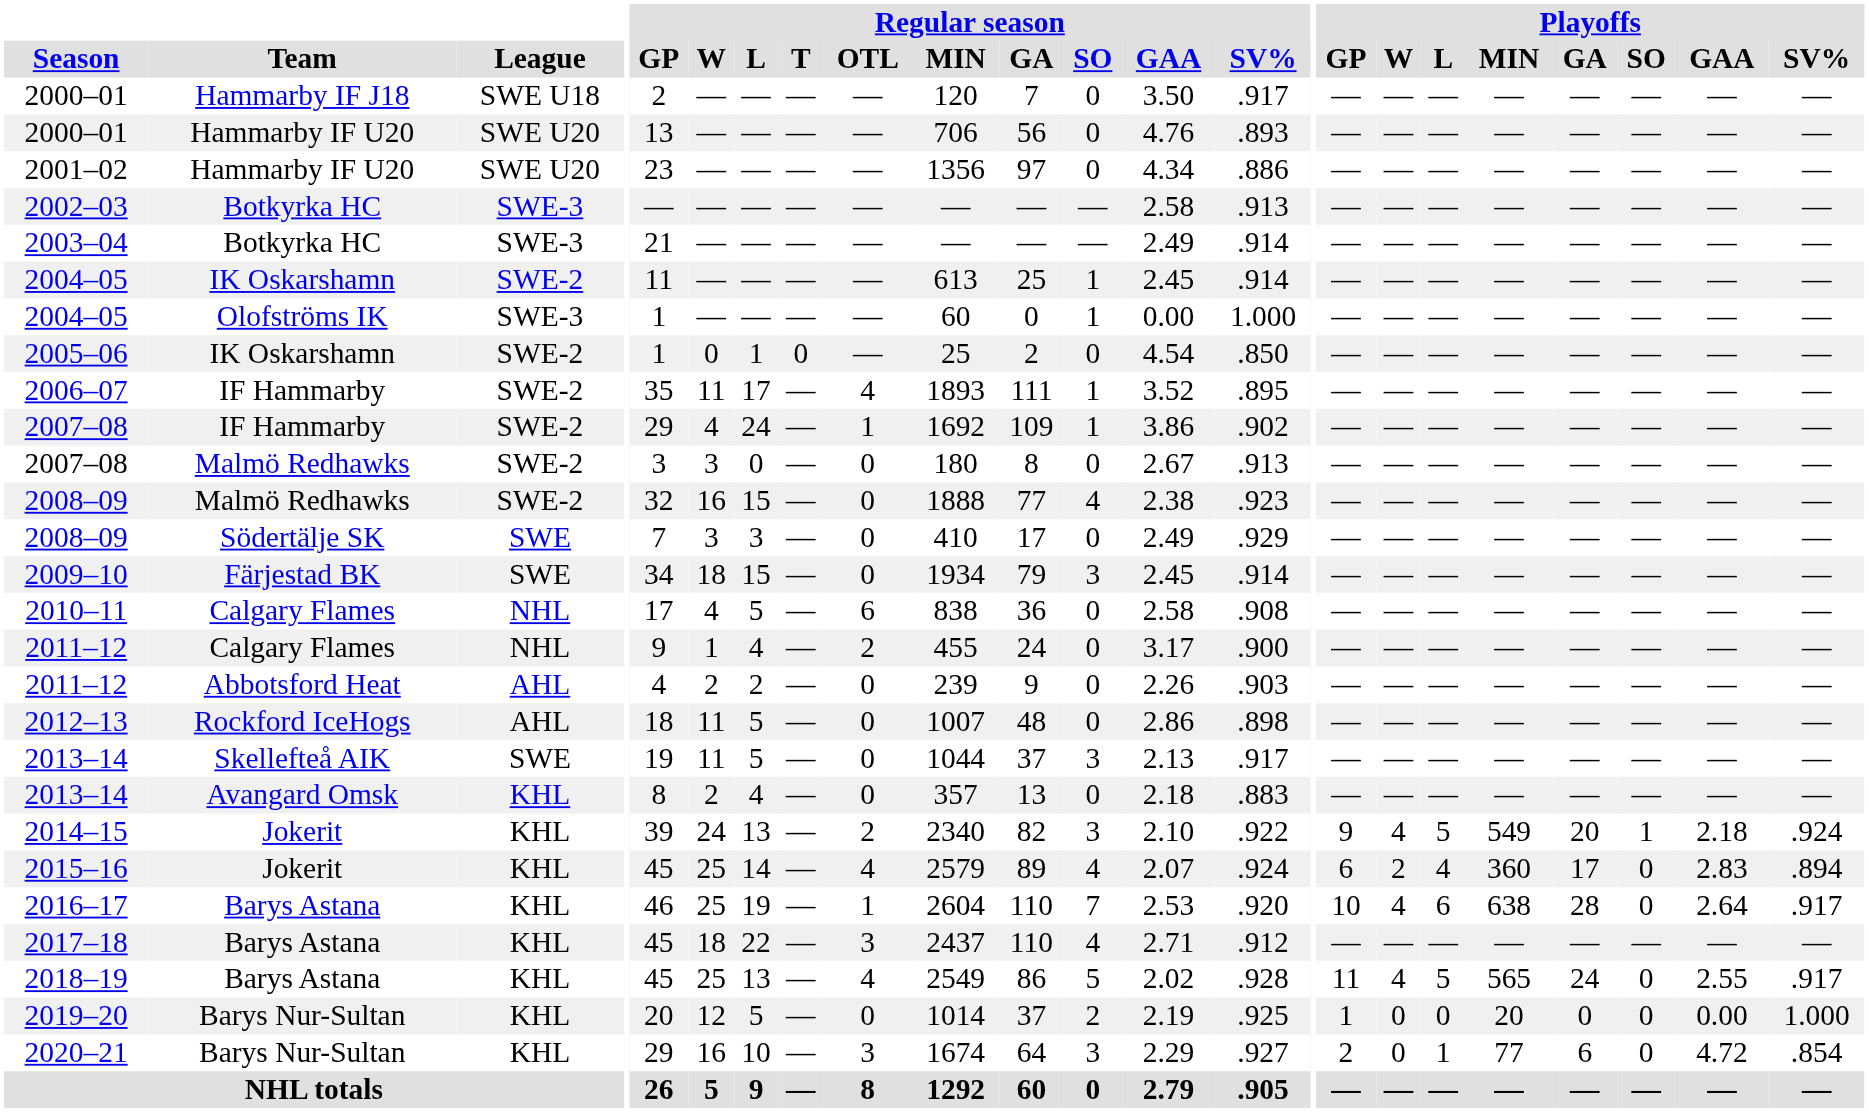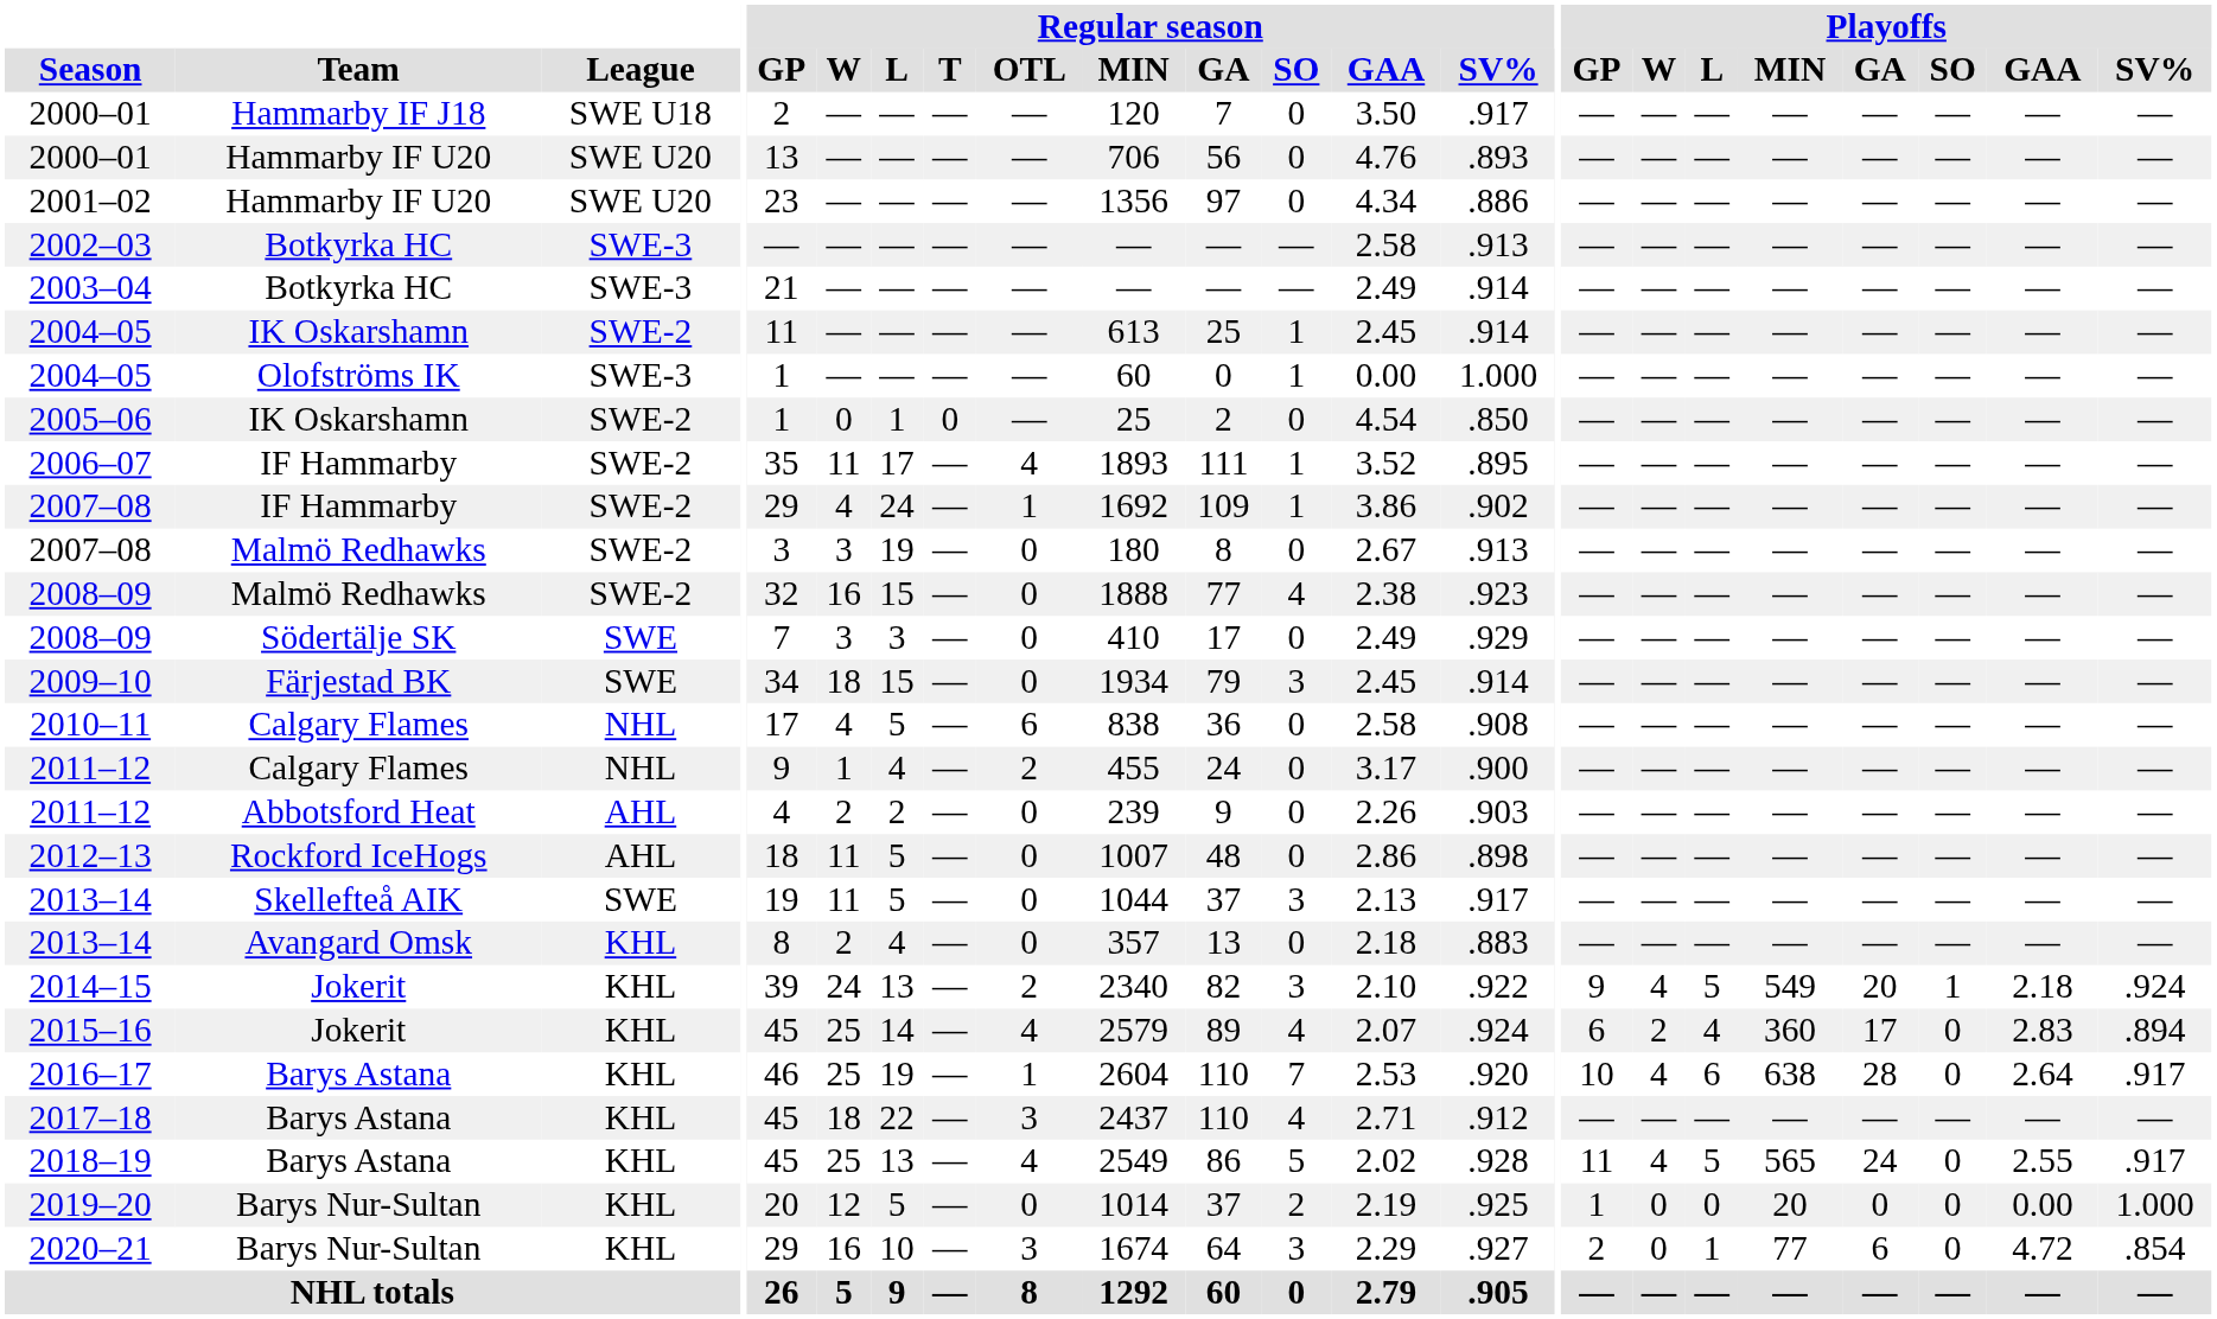 <table border="0" cellpadding="1" cellspacing="0" style="width:80%; text-align:center;">
 <tr bgcolor="#e0e0e0">
 <th colspan="3" bgcolor="#ffffff"></th>
 <th rowspan="99" bgcolor="#ffffff"></th>
 <th colspan="10" bgcolor="#e0e0e0"><a href='#'>Regular season</a></th>
 <th rowspan="99" bgcolor="#ffffff"></th>
 <th colspan="8" bgcolor="#e0e0e0"><a href='#'>Playoffs</a></th>
 </tr>
 <tr bgcolor="#e0e0e0">
 <th><a href='#'>Season</a></th>
 <th>Team</th>
 <th>League</th>
 <th>GP</th>
 <th>W</th>
 <th>L</th>
 <th>T</th>
 <th>OTL</th>
 <th>MIN</th>
 <th>GA</th>
 <th><a href='#'>SO</a></th>
 <th><a href='#'>GAA</a></th>
 <th><a href='#'>SV%</a></th>
 <th>GP</th>
 <th>W</th>
 <th>L</th>
 <th>MIN</th>
 <th>GA</th>
 <th>SO</th>
 <th>GAA</th>
 <th>SV%</th>
 </tr>
 <tr>
 <td>2000–01</td>
 <td><a href='#'>Hammarby IF J18</a></td>
 <td>SWE U18</td>
 <td>2</td>
 <td>—</td>
 <td>—</td>
 <td>—</td>
 <td>—</td>
 <td>120</td>
 <td>7</td>
 <td>0</td>
 <td>3.50</td>
 <td>.917</td>
 <td>—</td>
 <td>—</td>
 <td>—</td>
 <td>—</td>
 <td>—</td>
 <td>—</td>
 <td>—</td>
 <td>—</td>
 </tr>
 <tr bgcolor="#f0f0f0">
 <td>2000–01</td>
 <td>Hammarby IF U20</td>
 <td>SWE U20</td>
 <td>13</td>
 <td>—</td>
 <td>—</td>
 <td>—</td>
 <td>—</td>
 <td>706</td>
 <td>56</td>
 <td>0</td>
 <td>4.76</td>
 <td>.893</td>
 <td>—</td>
 <td>—</td>
 <td>—</td>
 <td>—</td>
 <td>—</td>
 <td>—</td>
 <td>—</td>
 <td>—</td>
 </tr>
 <tr>
 <td>2001–02</td>
 <td>Hammarby IF U20</td>
 <td>SWE U20</td>
 <td>23</td>
 <td>—</td>
 <td>—</td>
 <td>—</td>
 <td>—</td>
 <td>1356</td>
 <td>97</td>
 <td>0</td>
 <td>4.34</td>
 <td>.886</td>
 <td>—</td>
 <td>—</td>
 <td>—</td>
 <td>—</td>
 <td>—</td>
 <td>—</td>
 <td>—</td>
 <td>—</td>
 </tr>
 <tr bgcolor="#f0f0f0">
 <td><a href='#'>2002–03</a></td>
 <td><a href='#'>Botkyrka HC</a></td>
 <td><a href='#'>SWE-3</a></td>
 <td>—</td>
 <td>—</td>
 <td>—</td>
 <td>—</td>
 <td>—</td>
 <td>—</td>
 <td>—</td>
 <td>—</td>
 <td>2.58</td>
 <td>.913</td>
 <td>—</td>
 <td>—</td>
 <td>—</td>
 <td>—</td>
 <td>—</td>
 <td>—</td>
 <td>—</td>
 <td>—</td>
 </tr>
 <tr>
 <td><a href='#'>2003–04</a></td>
 <td>Botkyrka HC</td>
 <td>SWE-3</td>
 <td>21</td>
 <td>—</td>
 <td>—</td>
 <td>—</td>
 <td>—</td>
 <td>—</td>
 <td>—</td>
 <td>—</td>
 <td>2.49</td>
 <td>.914</td>
 <td>—</td>
 <td>—</td>
 <td>—</td>
 <td>—</td>
 <td>—</td>
 <td>—</td>
 <td>—</td>
 <td>—</td>
 </tr>
 <tr bgcolor="#f0f0f0">
 <td><a href='#'>2004–05</a></td>
 <td><a href='#'>IK Oskarshamn</a></td>
 <td><a href='#'>SWE-2</a></td>
 <td>11</td>
 <td>—</td>
 <td>—</td>
 <td>—</td>
 <td>—</td>
 <td>613</td>
 <td>25</td>
 <td>1</td>
 <td>2.45</td>
 <td>.914</td>
 <td>—</td>
 <td>—</td>
 <td>—</td>
 <td>—</td>
 <td>—</td>
 <td>—</td>
 <td>—</td>
 <td>—</td>
 </tr>
 <tr>
 <td><a href='#'>2004–05</a></td>
 <td><a href='#'>Olofströms IK</a></td>
 <td>SWE-3</td>
 <td>1</td>
 <td>—</td>
 <td>—</td>
 <td>—</td>
 <td>—</td>
 <td>60</td>
 <td>0</td>
 <td>1</td>
 <td>0.00</td>
 <td>1.000</td>
 <td>—</td>
 <td>—</td>
 <td>—</td>
 <td>—</td>
 <td>—</td>
 <td>—</td>
 <td>—</td>
 <td>—</td>
 </tr>
 <tr bgcolor="#f0f0f0">
 <td><a href='#'>2005–06</a></td>
 <td>IK Oskarshamn</td>
 <td>SWE-2</td>
 <td>1</td>
 <td>0</td>
 <td>1</td>
 <td>0</td>
 <td>—</td>
 <td>25</td>
 <td>2</td>
 <td>0</td>
 <td>4.54</td>
 <td>.850</td>
 <td>—</td>
 <td>—</td>
 <td>—</td>
 <td>—</td>
 <td>—</td>
 <td>—</td>
 <td>—</td>
 <td>—</td>
 </tr>
 <tr>
 <td><a href='#'>2006–07</a></td>
 <td>IF Hammarby</td>
 <td>SWE-2</td>
 <td>35</td>
 <td>11</td>
 <td>17</td>
 <td>—</td>
 <td>4</td>
 <td>1893</td>
 <td>111</td>
 <td>1</td>
 <td>3.52</td>
 <td>.895</td>
 <td>—</td>
 <td>—</td>
 <td>—</td>
 <td>—</td>
 <td>—</td>
 <td>—</td>
 <td>—</td>
 <td>—</td>
 </tr>
 <tr bgcolor="#f0f0f0">
 <td><a href='#'>2007–08</a></td>
 <td>IF Hammarby</td>
 <td>SWE-2</td>
 <td>29</td>
 <td>4</td>
 <td>24</td>
 <td>—</td>
 <td>1</td>
 <td>1692</td>
 <td>109</td>
 <td>1</td>
 <td>3.86</td>
 <td>.902</td>
 <td>—</td>
 <td>—</td>
 <td>—</td>
 <td>—</td>
 <td>—</td>
 <td>—</td>
 <td>—</td>
 <td>—</td>
 </tr>
 <tr>
 <td>2007–08</td>
 <td><a href='#'>Malmö Redhawks</a></td>
 <td>SWE-2</td>
 <td>3</td>
 <td>3</td>
-<td>0</td>
+<td>19</td>
 <td>—</td>
 <td>0</td>
 <td>180</td>
 <td>8</td>
 <td>0</td>
 <td>2.67</td>
 <td>.913</td>
 <td>—</td>
 <td>—</td>
 <td>—</td>
 <td>—</td>
 <td>—</td>
 <td>—</td>
 <td>—</td>
 <td>—</td>
 </tr>
 <tr bgcolor="#f0f0f0">
 <td><a href='#'>2008–09</a></td>
 <td>Malmö Redhawks</td>
 <td>SWE-2</td>
 <td>32</td>
 <td>16</td>
 <td>15</td>
 <td>—</td>
 <td>0</td>
 <td>1888</td>
 <td>77</td>
 <td>4</td>
 <td>2.38</td>
 <td>.923</td>
 <td>—</td>
 <td>—</td>
 <td>—</td>
 <td>—</td>
 <td>—</td>
 <td>—</td>
 <td>—</td>
 <td>—</td>
 </tr>
 <tr>
 <td><a href='#'>2008–09</a></td>
 <td><a href='#'>Södertälje SK</a></td>
 <td><a href='#'>SWE</a></td>
 <td>7</td>
 <td>3</td>
 <td>3</td>
 <td>—</td>
 <td>0</td>
 <td>410</td>
 <td>17</td>
 <td>0</td>
 <td>2.49</td>
 <td>.929</td>
 <td>—</td>
 <td>—</td>
 <td>—</td>
 <td>—</td>
 <td>—</td>
 <td>—</td>
 <td>—</td>
 <td>—</td>
 </tr>
 <tr bgcolor="#f0f0f0">
 <td><a href='#'>2009–10</a></td>
 <td><a href='#'>Färjestad BK</a></td>
 <td>SWE</td>
 <td>34</td>
 <td>18</td>
 <td>15</td>
 <td>—</td>
 <td>0</td>
 <td>1934</td>
 <td>79</td>
 <td>3</td>
 <td>2.45</td>
 <td>.914</td>
 <td>—</td>
 <td>—</td>
 <td>—</td>
 <td>—</td>
 <td>—</td>
 <td>—</td>
 <td>—</td>
 <td>—</td>
 </tr>
 <tr>
 <td><a href='#'>2010–11</a></td>
 <td><a href='#'>Calgary Flames</a></td>
 <td><a href='#'>NHL</a></td>
 <td>17</td>
 <td>4</td>
 <td>5</td>
 <td>—</td>
 <td>6</td>
 <td>838</td>
 <td>36</td>
 <td>0</td>
 <td>2.58</td>
 <td>.908</td>
 <td>—</td>
 <td>—</td>
 <td>—</td>
 <td>—</td>
 <td>—</td>
 <td>—</td>
 <td>—</td>
 <td>—</td>
 </tr>
 <tr bgcolor="#f0f0f0">
 <td><a href='#'>2011–12</a></td>
 <td>Calgary Flames</td>
 <td>NHL</td>
 <td>9</td>
 <td>1</td>
 <td>4</td>
 <td>—</td>
 <td>2</td>
 <td>455</td>
 <td>24</td>
 <td>0</td>
 <td>3.17</td>
 <td>.900</td>
 <td>—</td>
 <td>—</td>
 <td>—</td>
 <td>—</td>
 <td>—</td>
 <td>—</td>
 <td>—</td>
 <td>—</td>
 </tr>
 <tr>
 <td><a href='#'>2011–12</a></td>
 <td><a href='#'>Abbotsford Heat</a></td>
 <td><a href='#'>AHL</a></td>
 <td>4</td>
 <td>2</td>
 <td>2</td>
 <td>—</td>
 <td>0</td>
 <td>239</td>
 <td>9</td>
 <td>0</td>
 <td>2.26</td>
 <td>.903</td>
 <td>—</td>
 <td>—</td>
 <td>—</td>
 <td>—</td>
 <td>—</td>
 <td>—</td>
 <td>—</td>
 <td>—</td>
 </tr>
 <tr bgcolor="#f0f0f0">
 <td><a href='#'>2012–13</a></td>
 <td><a href='#'>Rockford IceHogs</a></td>
 <td>AHL</td>
 <td>18</td>
 <td>11</td>
 <td>5</td>
 <td>—</td>
 <td>0</td>
 <td>1007</td>
 <td>48</td>
 <td>0</td>
 <td>2.86</td>
 <td>.898</td>
 <td>—</td>
 <td>—</td>
 <td>—</td>
 <td>—</td>
 <td>—</td>
 <td>—</td>
 <td>—</td>
 <td>—</td>
 </tr>
 <tr>
 <td><a href='#'>2013–14</a></td>
 <td><a href='#'>Skellefteå AIK</a></td>
 <td>SWE</td>
 <td>19</td>
 <td>11</td>
 <td>5</td>
 <td>—</td>
 <td>0</td>
 <td>1044</td>
 <td>37</td>
 <td>3</td>
 <td>2.13</td>
 <td>.917</td>
 <td>—</td>
 <td>—</td>
 <td>—</td>
 <td>—</td>
 <td>—</td>
 <td>—</td>
 <td>—</td>
 <td>—</td>
 </tr>
 <tr bgcolor="#f0f0f0">
 <td><a href='#'>2013–14</a></td>
 <td><a href='#'>Avangard Omsk</a></td>
 <td><a href='#'>KHL</a></td>
 <td>8</td>
 <td>2</td>
 <td>4</td>
 <td>—</td>
 <td>0</td>
 <td>357</td>
 <td>13</td>
 <td>0</td>
 <td>2.18</td>
 <td>.883</td>
 <td>—</td>
 <td>—</td>
 <td>—</td>
 <td>—</td>
 <td>—</td>
 <td>—</td>
 <td>—</td>
 <td>—</td>
 </tr>
 <tr>
 <td><a href='#'>2014–15</a></td>
 <td><a href='#'>Jokerit</a></td>
 <td>KHL</td>
 <td>39</td>
 <td>24</td>
 <td>13</td>
 <td>—</td>
 <td>2</td>
 <td>2340</td>
 <td>82</td>
 <td>3</td>
 <td>2.10</td>
 <td>.922</td>
 <td>9</td>
 <td>4</td>
 <td>5</td>
 <td>549</td>
 <td>20</td>
 <td>1</td>
 <td>2.18</td>
 <td>.924</td>
 </tr>
 <tr bgcolor="#f0f0f0">
 <td><a href='#'>2015–16</a></td>
 <td>Jokerit</td>
 <td>KHL</td>
 <td>45</td>
 <td>25</td>
 <td>14</td>
 <td>—</td>
 <td>4</td>
 <td>2579</td>
 <td>89</td>
 <td>4</td>
 <td>2.07</td>
 <td>.924</td>
 <td>6</td>
 <td>2</td>
 <td>4</td>
 <td>360</td>
 <td>17</td>
 <td>0</td>
 <td>2.83</td>
 <td>.894</td>
 </tr>
 <tr>
 <td><a href='#'>2016–17</a></td>
 <td><a href='#'>Barys Astana</a></td>
 <td>KHL</td>
 <td>46</td>
 <td>25</td>
 <td>19</td>
 <td>—</td>
 <td>1</td>
 <td>2604</td>
 <td>110</td>
 <td>7</td>
 <td>2.53</td>
 <td>.920</td>
 <td>10</td>
 <td>4</td>
 <td>6</td>
 <td>638</td>
 <td>28</td>
 <td>0</td>
 <td>2.64</td>
 <td>.917</td>
 </tr>
 <tr bgcolor="#f0f0f0">
 <td><a href='#'>2017–18</a></td>
 <td>Barys Astana</td>
 <td>KHL</td>
 <td>45</td>
 <td>18</td>
 <td>22</td>
 <td>—</td>
 <td>3</td>
 <td>2437</td>
 <td>110</td>
 <td>4</td>
 <td>2.71</td>
 <td>.912</td>
 <td>—</td>
 <td>—</td>
 <td>—</td>
 <td>—</td>
 <td>—</td>
 <td>—</td>
 <td>—</td>
 <td>—</td>
 </tr>
 <tr>
 <td><a href='#'>2018–19</a></td>
 <td>Barys Astana</td>
 <td>KHL</td>
 <td>45</td>
 <td>25</td>
 <td>13</td>
 <td>—</td>
 <td>4</td>
 <td>2549</td>
 <td>86</td>
 <td>5</td>
 <td>2.02</td>
 <td>.928</td>
 <td>11</td>
 <td>4</td>
 <td>5</td>
 <td>565</td>
 <td>24</td>
 <td>0</td>
 <td>2.55</td>
 <td>.917</td>
 </tr>
 <tr bgcolor="#f0f0f0">
 <td><a href='#'>2019–20</a></td>
 <td>Barys Nur-Sultan</td>
 <td>KHL</td>
 <td>20</td>
 <td>12</td>
 <td>5</td>
 <td>—</td>
 <td>0</td>
 <td>1014</td>
 <td>37</td>
 <td>2</td>
 <td>2.19</td>
 <td>.925</td>
 <td>1</td>
 <td>0</td>
 <td>0</td>
 <td>20</td>
 <td>0</td>
 <td>0</td>
 <td>0.00</td>
 <td>1.000</td>
 </tr>
 <tr>
 <td><a href='#'>2020–21</a></td>
 <td>Barys Nur-Sultan</td>
 <td>KHL</td>
 <td>29</td>
 <td>16</td>
 <td>10</td>
 <td>—</td>
 <td>3</td>
 <td>1674</td>
 <td>64</td>
 <td>3</td>
 <td>2.29</td>
 <td>.927</td>
 <td>2</td>
 <td>0</td>
 <td>1</td>
 <td>77</td>
 <td>6</td>
 <td>0</td>
 <td>4.72</td>
 <td>.854</td>
 </tr>
 <tr bgcolor="#e0e0e0">
 <th colspan="3">NHL totals</th>
 <th>26</th>
 <th>5</th>
 <th>9</th>
 <th>—</th>
 <th>8</th>
 <th>1292</th>
 <th>60</th>
 <th>0</th>
 <th>2.79</th>
 <th>.905</th>
 <th>—</th>
 <th>—</th>
 <th>—</th>
 <th>—</th>
 <th>—</th>
 <th>—</th>
 <th>—</th>
 <th>—</th>
 </tr>
 </table>
